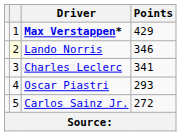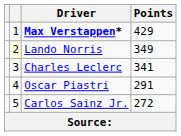 <table class="wikitable" style="font-size: 85%;">
 <tr>
 <th scope="col"></th>
 <th scope="col"></th>
 <th scope="col">Driver</th>
 <th scope="col">Points</th>
 </tr>
 <tr>
 <td align="left"></td>
 <td align="center">1</td>
 <td> <strong><a href='#'>Max Verstappen</a>*</strong></td>
 <td align="left">429</td>
 </tr>
 <tr>
 <td align="left"></td>
 <td align="center" style="background: lightyellow;">2</td>
 <td> <a href='#'>Lando Norris</a></td>
-<td align="left">346</td>
+<td align="left">349</td>
 </tr>
 <tr>
 <td align="left"></td>
 <td align="center">3</td>
 <td> <a href='#'>Charles Leclerc</a></td>
 <td align="left">341</td>
 </tr>
 <tr>
 <td align="left"></td>
 <td align="center">4</td>
 <td> <a href='#'>Oscar Piastri</a></td>
-<td align="left">293</td>
+<td align="left">291</td>
 </tr>
 <tr>
 <td align="left"></td>
 <td align="center">5</td>
 <td> <a href='#'>Carlos Sainz Jr.</a></td>
 <td align="left">272</td>
 </tr>
 <tr>
 <th colspan=4>Source:</th>
 </tr>
 </table>
